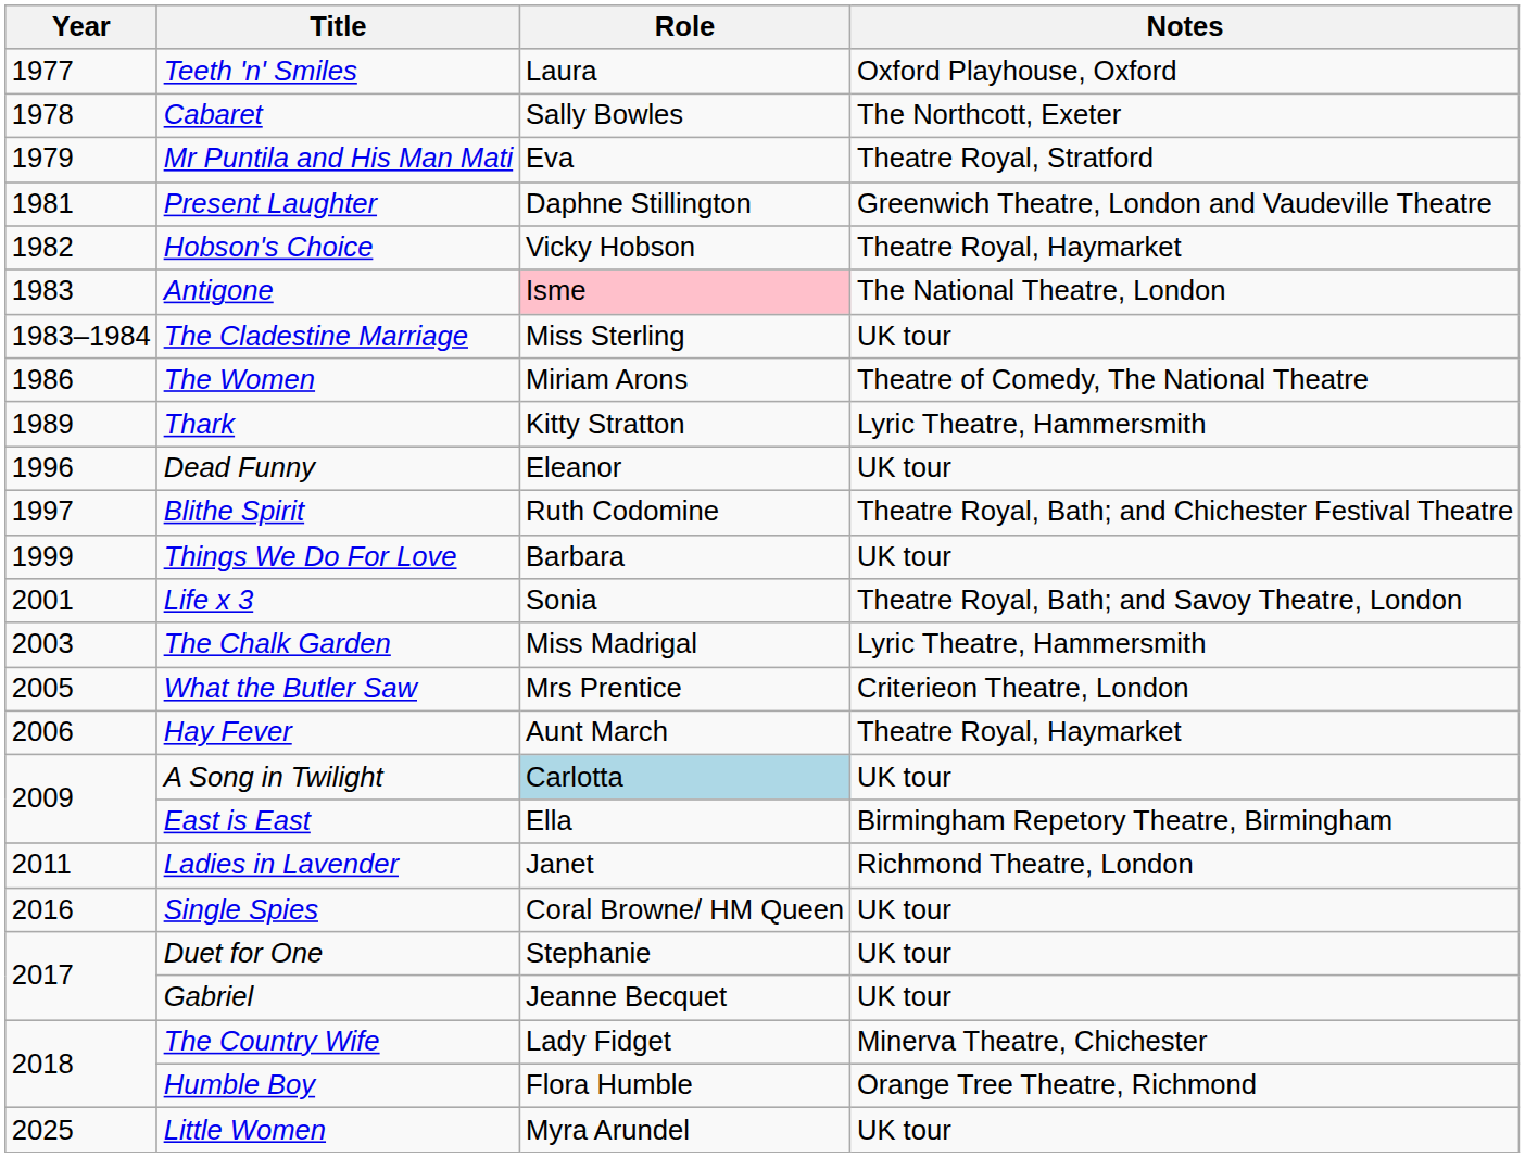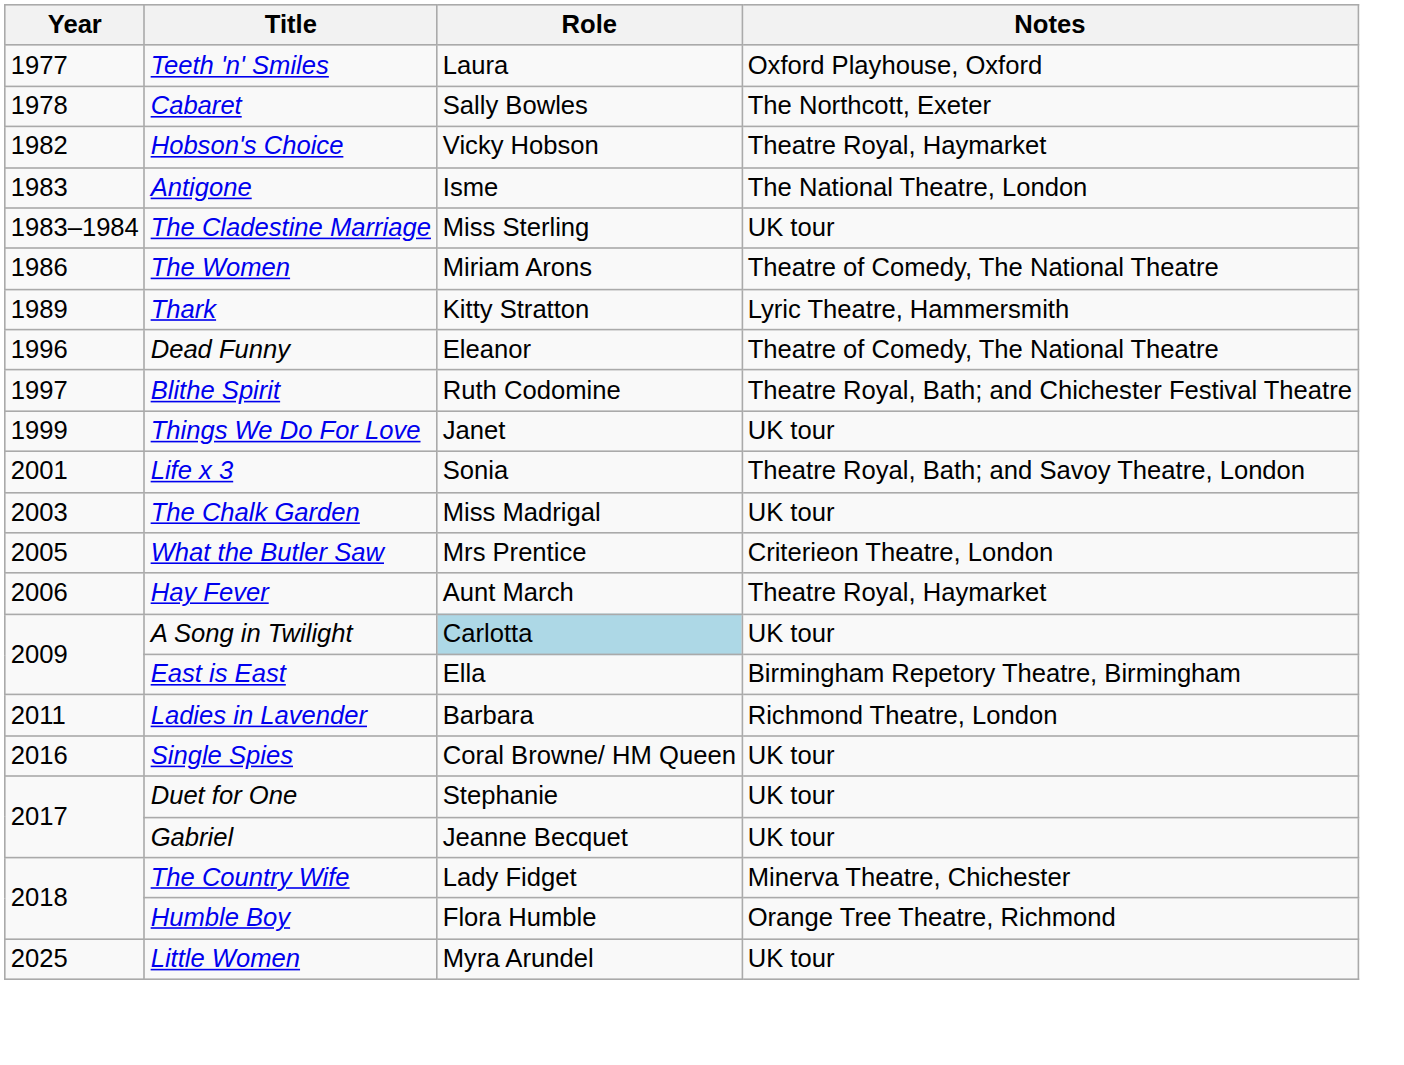 <table class="wikitable">
 <tr>
 <th>Year</th>
 <th>Title</th>
 <th>Role</th>
 <th>Notes</th>
 </tr>
 <tr>
 <td>1977</td>
 <td><em><a href='#'>Teeth 'n' Smiles</a></em></td>
 <td>Laura</td>
 <td>Oxford Playhouse, Oxford</td>
 </tr>
 <tr>
 <td>1978</td>
 <td><em><a href='#'>Cabaret</a></em></td>
 <td>Sally Bowles</td>
 <td>The Northcott, Exeter</td>
 </tr>
 <tr>
-<td>1979</td>
-<td><em><a href='#'>Mr Puntila and His Man Mati</a></em></td>
-<td>Eva</td>
-<td>Theatre Royal, Stratford</td>
-</tr>
-<tr>
-<td>1981</td>
-<td><em><a href='#'>Present Laughter</a></em></td>
-<td>Daphne Stillington</td>
-<td>Greenwich Theatre, London and Vaudeville Theatre</td>
-</tr>
-<tr>
 <td>1982</td>
 <td><em><a href='#'>Hobson's Choice</a></em></td>
 <td>Vicky Hobson</td>
 <td>Theatre Royal, Haymarket</td>
 </tr>
 <tr>
 <td>1983</td>
 <td><em><a href='#'>Antigone</a></em></td>
-<td style="background: pink;">Isme</td>
+<td>Isme</td>
 <td>The National Theatre, London</td>
 </tr>
 <tr>
 <td>1983–1984</td>
 <td><em><a href='#'>The Cladestine Marriage</a></em></td>
 <td>Miss Sterling</td>
 <td>UK tour</td>
 </tr>
 <tr>
 <td>1986</td>
 <td><em><a href='#'>The Women</a></em></td>
 <td>Miriam Arons</td>
 <td>Theatre of Comedy, The National Theatre</td>
 </tr>
 <tr>
 <td>1989</td>
 <td><em><a href='#'>Thark</a></em></td>
 <td>Kitty Stratton</td>
 <td>Lyric Theatre, Hammersmith</td>
 </tr>
 <tr>
 <td>1996</td>
 <td><em>Dead Funny</em></td>
 <td>Eleanor</td>
-<td>UK tour</td>
+<td>Theatre of Comedy, The National Theatre</td>
 </tr>
 <tr>
 <td>1997</td>
 <td><em><a href='#'>Blithe Spirit</a></em></td>
 <td>Ruth Codomine</td>
 <td>Theatre Royal, Bath; and Chichester Festival Theatre</td>
 </tr>
 <tr>
 <td>1999</td>
 <td><a href='#'><em>Things We Do For Love</em></a></td>
-<td>Barbara</td>
+<td>Janet</td>
 <td>UK tour</td>
 </tr>
 <tr>
 <td>2001</td>
 <td><em><a href='#'>Life x 3</a></em></td>
 <td>Sonia</td>
 <td>Theatre Royal, Bath; and Savoy Theatre, London</td>
 </tr>
 <tr>
 <td>2003</td>
 <td><em><a href='#'>The Chalk Garden</a></em></td>
 <td>Miss Madrigal</td>
-<td>Lyric Theatre, Hammersmith</td>
+<td>UK tour</td>
 </tr>
 <tr>
 <td>2005</td>
 <td><em><a href='#'>What the Butler Saw</a></em></td>
 <td>Mrs Prentice</td>
 <td>Criterieon Theatre, London</td>
 </tr>
 <tr>
 <td>2006</td>
 <td><em><a href='#'>Hay Fever</a></em></td>
 <td>Aunt March</td>
 <td>Theatre Royal, Haymarket</td>
 </tr>
 <tr>
 <td rowspan="2">2009</td>
 <td><em>A Song in Twilight</em></td>
 <td style="background: lightblue;">Carlotta</td>
 <td>UK tour</td>
 </tr>
 <tr>
 <td><em><a href='#'>East is East</a></em></td>
 <td>Ella</td>
 <td>Birmingham Repetory Theatre, Birmingham</td>
 </tr>
 <tr>
 <td>2011</td>
 <td><em><a href='#'>Ladies in Lavender</a></em></td>
-<td>Janet</td>
+<td>Barbara</td>
 <td>Richmond Theatre, London</td>
 </tr>
 <tr>
 <td>2016</td>
 <td><em><a href='#'>Single Spies</a></em></td>
 <td>Coral Browne/ HM Queen</td>
 <td>UK tour</td>
 </tr>
 <tr>
 <td rowspan="2">2017</td>
 <td><em>Duet for One</em></td>
 <td>Stephanie</td>
 <td>UK tour</td>
 </tr>
 <tr>
 <td><em>Gabriel</em></td>
 <td>Jeanne Becquet</td>
 <td>UK tour</td>
 </tr>
 <tr>
 <td rowspan="2">2018</td>
 <td><em><a href='#'>The Country Wife</a></em></td>
 <td>Lady Fidget</td>
 <td>Minerva Theatre, Chichester</td>
 </tr>
 <tr>
 <td><em><a href='#'>Humble Boy</a></em></td>
 <td>Flora Humble</td>
 <td>Orange Tree Theatre, Richmond</td>
 </tr>
 <tr>
 <td>2025</td>
 <td><em><a href='#'>Little Women</a></em></td>
 <td>Myra Arundel</td>
 <td>UK tour</td>
 </tr>
 </table>
